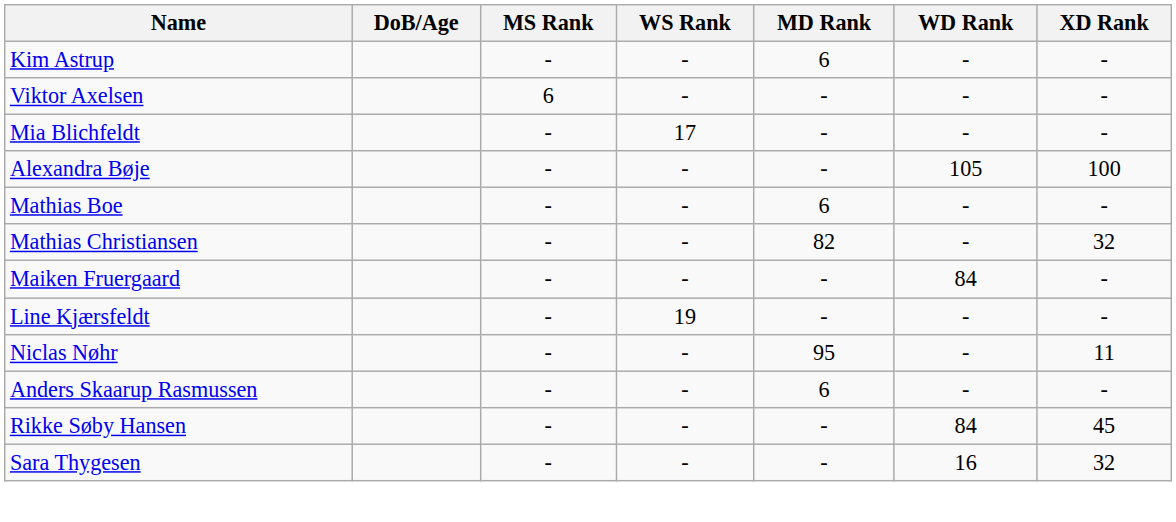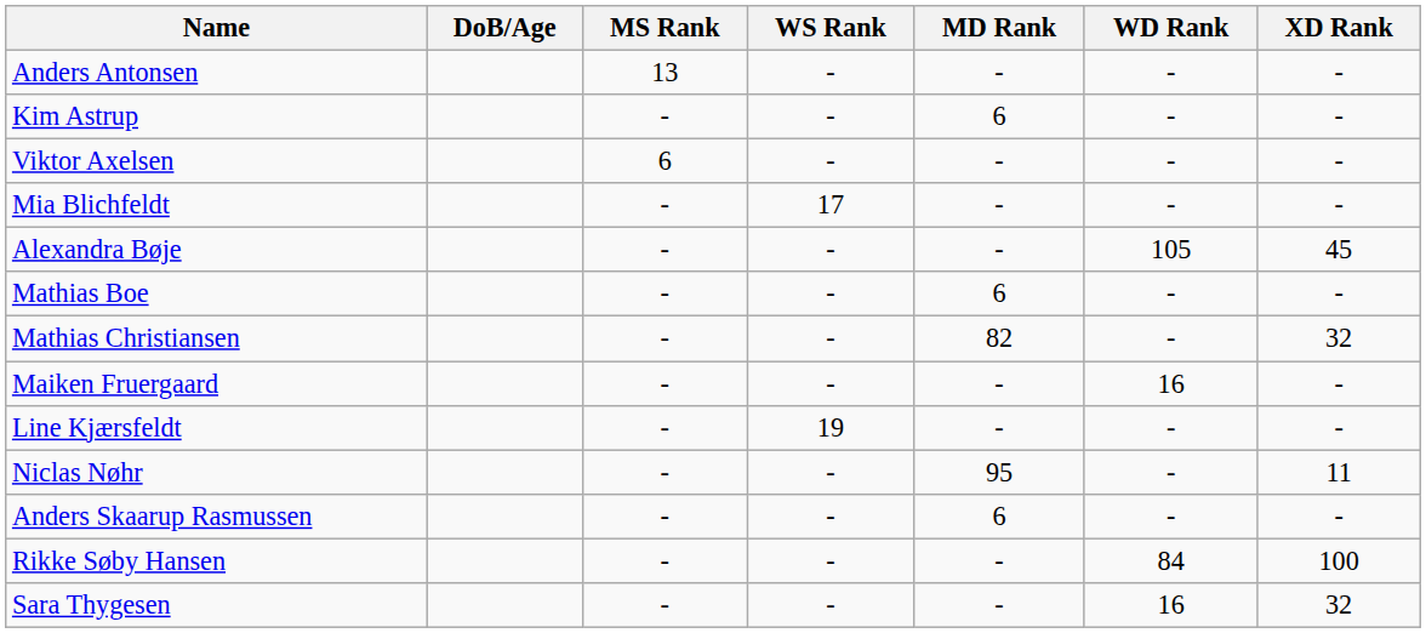 <table class="wikitable"  style="width:800px; font-size:95%; text-align:center">
 <tr>
 <th align="left">Name</th>
 <th align="left">DoB/Age</th>
 <th align="left">MS Rank</th>
 <th align="left">WS Rank</th>
 <th align="left">MD Rank</th>
 <th align="left">WD Rank</th>
 <th align="left">XD Rank</th>
+</tr>
+<tr>
+<td align="left"><a href='#'>Anders Antonsen</a></td>
+<td align="left"></td>
+<td>13</td>
+<td>-</td>
+<td>-</td>
+<td>-</td>
+<td>-</td>
 </tr>
 <tr>
 <td align="left"><a href='#'>Kim Astrup</a></td>
 <td align="left"></td>
 <td>-</td>
 <td>-</td>
 <td>6</td>
 <td>-</td>
 <td>-</td>
 </tr>
 <tr>
 <td align="left"><a href='#'>Viktor Axelsen</a></td>
 <td align="left"></td>
 <td>6</td>
 <td>-</td>
 <td>-</td>
 <td>-</td>
 <td>-</td>
 </tr>
 <tr>
 <td align="left"><a href='#'>Mia Blichfeldt</a></td>
 <td align="left"></td>
 <td>-</td>
 <td>17</td>
 <td>-</td>
 <td>-</td>
 <td>-</td>
 </tr>
 <tr>
 <td align="left"><a href='#'>Alexandra Bøje</a></td>
 <td align="left"></td>
 <td>-</td>
 <td>-</td>
 <td>-</td>
 <td>105</td>
-<td>100</td>
+<td>45</td>
 </tr>
 <tr>
 <td align="left"><a href='#'>Mathias Boe</a></td>
 <td align="left"></td>
 <td>-</td>
 <td>-</td>
 <td>6</td>
 <td>-</td>
 <td>-</td>
 </tr>
 <tr>
 <td align="left"><a href='#'>Mathias Christiansen</a></td>
 <td align="left"></td>
 <td>-</td>
 <td>-</td>
 <td>82</td>
 <td>-</td>
 <td>32</td>
 </tr>
 <tr>
 <td align="left"><a href='#'>Maiken Fruergaard</a></td>
 <td align="left"></td>
 <td>-</td>
 <td>-</td>
 <td>-</td>
-<td>84</td>
+<td>16</td>
 <td>-</td>
 </tr>
 <tr>
 <td align="left"><a href='#'>Line Kjærsfeldt</a></td>
 <td align="left"></td>
 <td>-</td>
 <td>19</td>
 <td>-</td>
 <td>-</td>
 <td>-</td>
 </tr>
 <tr>
 <td align="left"><a href='#'>Niclas Nøhr</a></td>
 <td align="left"></td>
 <td>-</td>
 <td>-</td>
 <td>95</td>
 <td>-</td>
 <td>11</td>
 </tr>
 <tr>
 <td align="left"><a href='#'>Anders Skaarup Rasmussen</a></td>
 <td align="left"></td>
 <td>-</td>
 <td>-</td>
 <td>6</td>
 <td>-</td>
 <td>-</td>
 </tr>
 <tr>
 <td align="left"><a href='#'>Rikke Søby Hansen</a></td>
 <td align="left"></td>
 <td>-</td>
 <td>-</td>
 <td>-</td>
 <td>84</td>
-<td>45</td>
+<td>100</td>
 </tr>
 <tr>
 <td align="left"><a href='#'>Sara Thygesen</a></td>
 <td align="left"></td>
 <td>-</td>
 <td>-</td>
 <td>-</td>
 <td>16</td>
 <td>32</td>
 </tr>
 </table>
